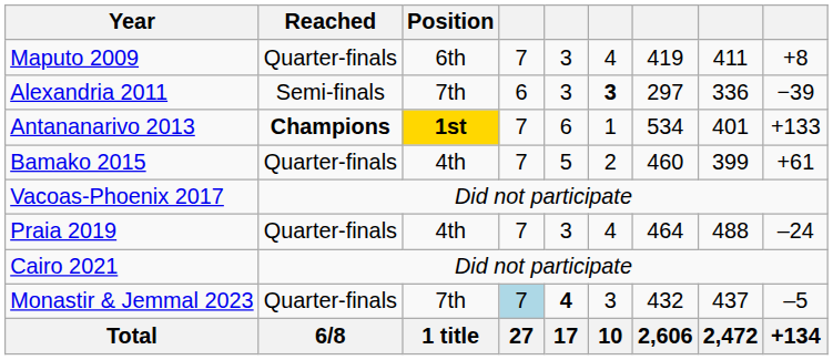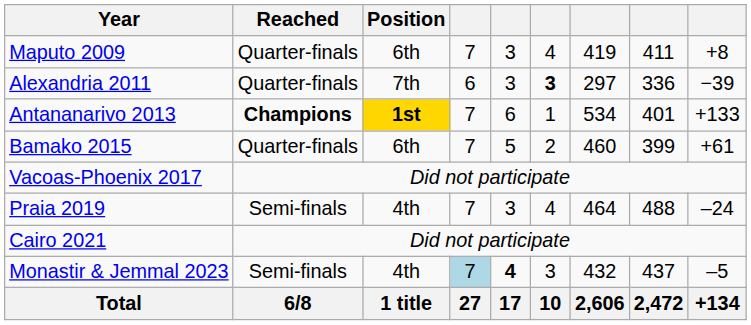 <table class="wikitable" style="text-align: center;">
 <tr>
 <th>Year</th>
 <th>Reached</th>
 <th>Position</th>
 <th width=25></th>
 <th width=25></th>
 <th width=25></th>
 <th width=40></th>
 <th width=40></th>
 <th width=40></th>
 </tr>
 <tr>
 <td align=left> <a href='#'>Maputo 2009</a></td>
 <td>Quarter-finals</td>
 <td>6th</td>
 <td>7</td>
 <td>3</td>
 <td>4</td>
 <td>419</td>
 <td>411</td>
 <td>+8</td>
 </tr>
 <tr>
 <td align=left> <a href='#'>Alexandria 2011</a></td>
-<td>Semi-finals</td>
+<td>Quarter-finals</td>
 <td>7th</td>
 <td>6</td>
 <td>3</td>
 <td><strong>3</strong></td>
 <td>297</td>
 <td>336</td>
 <td>−39</td>
 </tr>
 <tr>
 <td align=left> <a href='#'>Antananarivo 2013</a></td>
 <td><strong>Champions</strong></td>
 <td bgcolor=gold><strong>1st</strong></td>
 <td>7</td>
 <td>6</td>
 <td>1</td>
 <td>534</td>
 <td>401</td>
 <td>+133</td>
 </tr>
 <tr>
 <td align=left> <a href='#'>Bamako 2015</a></td>
 <td>Quarter-finals</td>
-<td>4th</td>
+<td>6th</td>
 <td>7</td>
 <td>5</td>
 <td>2</td>
 <td>460</td>
 <td>399</td>
 <td>+61</td>
 </tr>
 <tr>
 <td align=left> <a href='#'>Vacoas-Phoenix 2017</a></td>
 <td colspan=8><em>Did not participate</em></td>
 </tr>
 <tr>
 <td align=left> <a href='#'>Praia 2019</a></td>
-<td>Quarter-finals</td>
+<td>Semi-finals</td>
 <td>4th</td>
 <td>7</td>
 <td>3</td>
 <td>4</td>
 <td>464</td>
 <td>488</td>
 <td>–24</td>
 </tr>
 <tr>
 <td align=left> <a href='#'>Cairo 2021</a></td>
 <td colspan=8><em>Did not participate</em></td>
 </tr>
 <tr>
 <td align=left> <a href='#'>Monastir & Jemmal 2023</a></td>
-<td>Quarter-finals</td>
-<td>7th</td>
+<td>Semi-finals</td>
+<td>4th</td>
 <td style="background: lightblue;">7</td>
 <td><strong>4</strong></td>
 <td>3</td>
 <td>432</td>
 <td>437</td>
 <td>–5</td>
 </tr>
 <tr>
 <th>Total</th>
 <th>6/8</th>
 <th>1 title</th>
 <th>27</th>
 <th>17</th>
 <th>10</th>
 <th>2,606</th>
 <th>2,472</th>
 <th>+134</th>
 </tr>
 </table>
